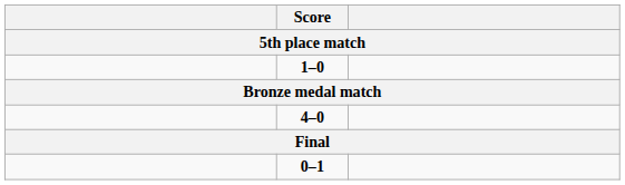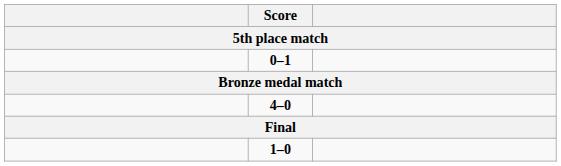 <table class="wikitable" style="text-align: left;">
 <tr>
 <th align="right" width="270"></th>
 <th width="65">Score</th>
 <th align="left" width="270"></th>
 </tr>
 <tr>
 <th colspan="3">5th place match</th>
 </tr>
 <tr>
+<td></td>
+<td align=center><strong>0–1</strong></td>
 <td><strong></strong></td>
-<td align=center><strong>1–0</strong></td>
-<td></td>
 </tr>
 <tr>
 <th colspan="3">Bronze medal match</th>
 </tr>
 <tr>
 <td><strong></strong></td>
 <td align=center><strong>4–0</strong></td>
 <td></td>
 </tr>
 <tr>
 <th colspan="3">Final</th>
 </tr>
 <tr>
+<td><strong></strong></td>
+<td align=center><strong>1–0</strong></td>
 <td></td>
-<td align=center><strong>0–1</strong></td>
-<td><strong></strong></td>
 </tr>
 </table>
